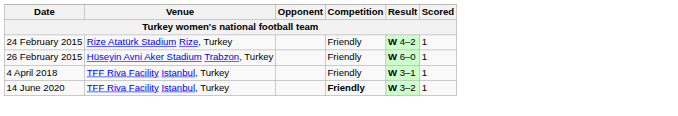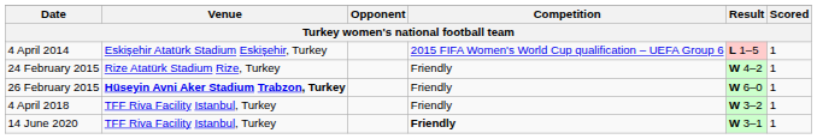 <table class=wikitable>
 <tr>
 </tr>
 <tr>
 <th>Date</th>
 <th>Venue</th>
 <th>Opponent</th>
 <th>Competition</th>
 <th>Result</th>
 <th>Scored</th>
 </tr>
 <tr>
 <th colspan=6>Turkey women's national football team</th>
 </tr>
 <tr>
+<td>4 April 2014</td>
+<td><a href='#'>Eskişehir Atatürk Stadium</a> <a href='#'>Eskişehir</a>, Turkey</td>
+<td></td>
+<td><a href='#'>2015 FIFA Women's World Cup qualification – UEFA Group 6</a></td>
+<td bgcolor=ffcccc><strong>L</strong> 1–5</td>
+<td>1</td>
+</tr>
+<tr>
 <td>24 February 2015</td>
 <td><a href='#'>Rize Atatürk Stadium</a> <a href='#'>Rize</a>, Turkey</td>
 <td></td>
 <td>Friendly</td>
 <td bgcolor=ccffcc><strong>W</strong> 4–2</td>
 <td>1</td>
 </tr>
 <tr>
 <td>26 February 2015</td>
-<td><a href='#'>Hüseyin Avni Aker Stadium</a> <a href='#'>Trabzon</a>, Turkey</td>
+<td><strong><a href='#'>Hüseyin Avni Aker Stadium</a> <a href='#'>Trabzon</a>, Turkey</strong></td>
 <td></td>
 <td>Friendly</td>
 <td bgcolor=ccffcc><strong>W</strong> 6–0</td>
 <td>1</td>
 </tr>
 <tr>
 <td>4 April 2018</td>
 <td><a href='#'>TFF Riva Facility</a> <a href='#'>Istanbul</a>, Turkey</td>
 <td></td>
 <td>Friendly</td>
-<td bgcolor=ccffcc><strong>W</strong> 3–1</td>
+<td bgcolor=ccffcc><strong>W</strong> 3–2</td>
 <td>1</td>
 </tr>
 <tr>
 <td>14 June 2020</td>
 <td><a href='#'>TFF Riva Facility</a> <a href='#'>Istanbul</a>, Turkey</td>
 <td></td>
 <td><strong>Friendly</strong></td>
-<td bgcolor=ccffcc><strong>W</strong> 3–2</td>
+<td bgcolor=ccffcc><strong>W</strong> 3–1</td>
 <td>1</td>
 </tr>
 </table>
